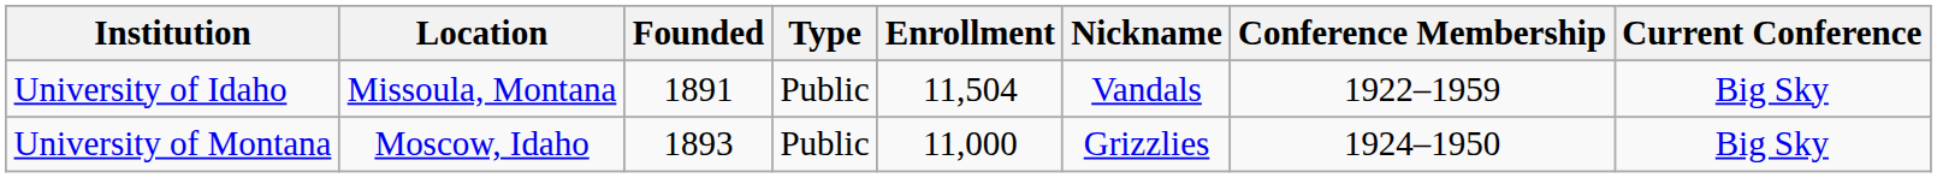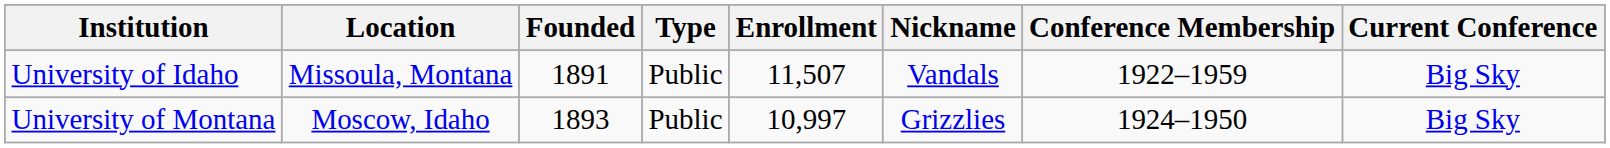 <table class="wikitable sortable">
 <tr>
 <th>Institution</th>
 <th>Location</th>
 <th>Founded</th>
 <th>Type</th>
 <th>Enrollment</th>
 <th>Nickname</th>
 <th>Conference Membership</th>
 <th>Current Conference</th>
 </tr>
 <tr>
 <td><a href='#'>University of Idaho</a></td>
 <td align="center"><a href='#'>Missoula, Montana</a></td>
 <td align="center">1891</td>
 <td align="center">Public</td>
-<td align="center">11,504</td>
+<td align="center">11,507</td>
 <td align="center"><a href='#'>Vandals</a></td>
 <td align="center">1922–1959</td>
 <td align="center"><a href='#'>Big Sky</a></td>
 </tr>
 <tr>
 <td><a href='#'>University of Montana</a></td>
 <td align="center"><a href='#'>Moscow, Idaho</a></td>
 <td align="center">1893</td>
 <td align="center">Public</td>
-<td align="center">11,000</td>
+<td align="center">10,997</td>
 <td align="center"><a href='#'>Grizzlies</a></td>
 <td align="center">1924–1950</td>
 <td align="center"><a href='#'>Big Sky</a></td>
 </tr>
 </table>
